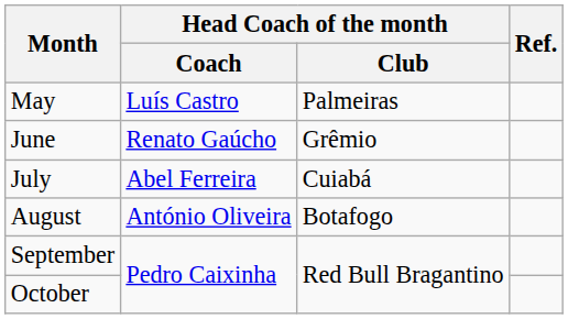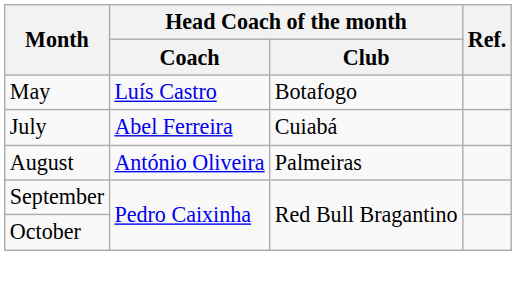 <table class="wikitable">
 <tr>
 <th rowspan="2">Month</th>
 <th colspan="2">Head Coach of the month</th>
 <th rowspan="2">Ref.</th>
 </tr>
 <tr>
 <th>Coach</th>
 <th>Club</th>
 </tr>
 <tr>
 <td>May</td>
 <td> <a href='#'>Luís Castro</a></td>
-<td>Palmeiras</td>
-<td align="center"></td>
-</tr>
-<tr>
-<td>June</td>
-<td> <a href='#'>Renato Gaúcho</a></td>
-<td>Grêmio</td>
+<td>Botafogo</td>
 <td align="center"></td>
 </tr>
 <tr>
 <td>July</td>
 <td> <a href='#'>Abel Ferreira</a></td>
 <td>Cuiabá</td>
 <td align="center"></td>
 </tr>
 <tr>
 <td>August</td>
 <td> <a href='#'>António Oliveira</a></td>
-<td>Botafogo</td>
+<td>Palmeiras</td>
 <td align="center"></td>
 </tr>
 <tr>
 <td>September</td>
 <td rowspan=2> <a href='#'>Pedro Caixinha</a></td>
 <td rowspan=2>Red Bull Bragantino</td>
 <td align="center"></td>
 </tr>
 <tr>
 <td>October</td>
 <td align="center"></td>
 </tr>
 </table>
